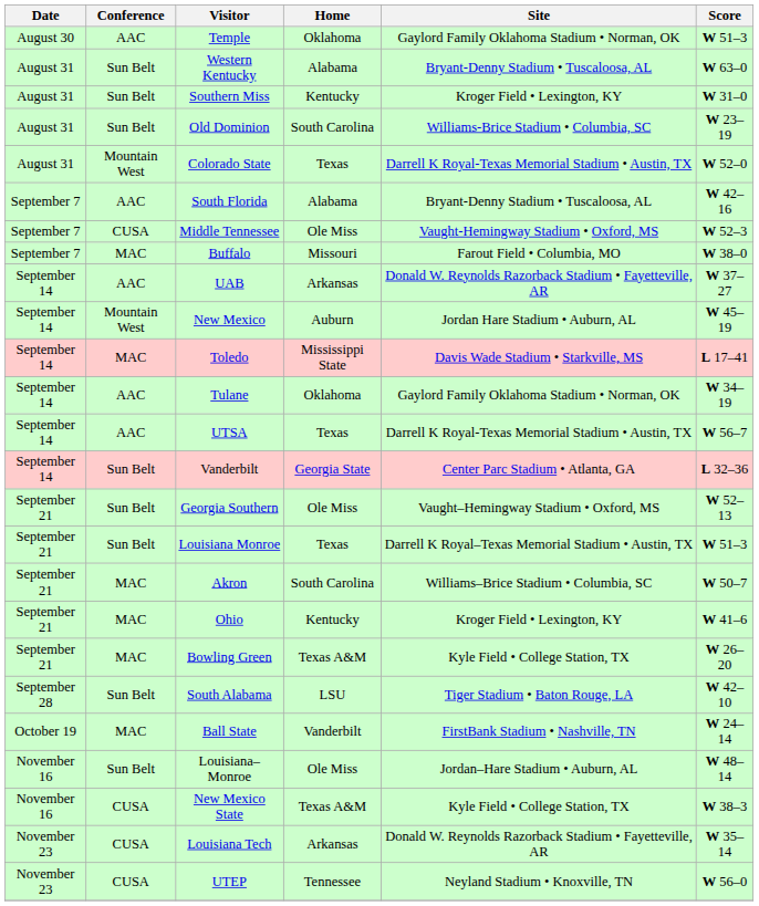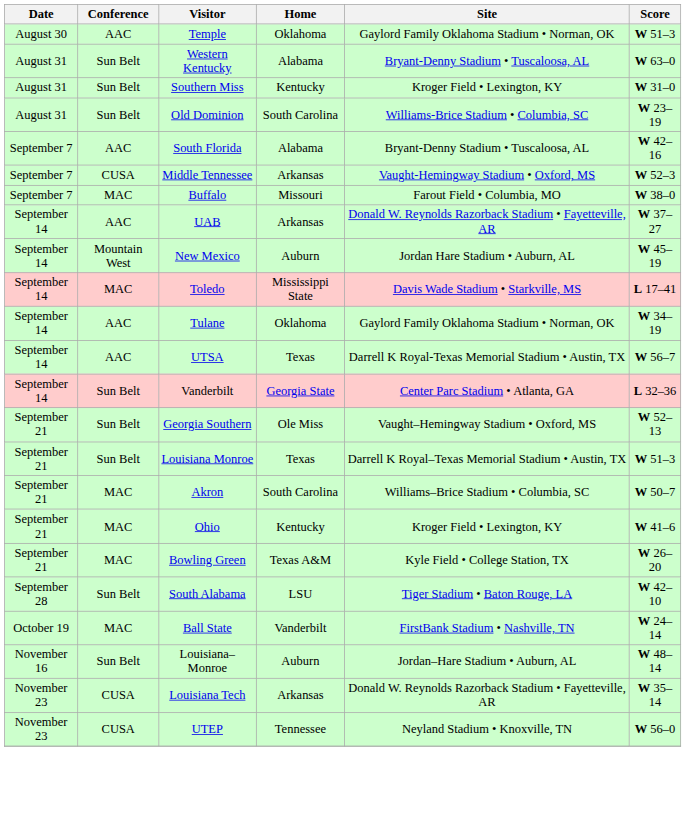 <table class="wikitable" style="text-align:center">
 <tr>
 <th>Date</th>
 <th>Conference</th>
 <th>Visitor</th>
 <th>Home</th>
 <th>Site</th>
 <th>Score</th>
 </tr>
 <tr style="background:#cfc;">
 <td>August 30</td>
 <td>AAC</td>
 <td><a href='#'>Temple</a></td>
 <td> Oklahoma</td>
 <td>Gaylord Family Oklahoma Stadium • Norman, OK</td>
 <td><strong>W</strong> 51–3</td>
 </tr>
 <tr style="background:#cfc;">
 <td>August 31</td>
 <td>Sun Belt</td>
 <td><a href='#'>Western Kentucky</a></td>
 <td> Alabama</td>
 <td><a href='#'>Bryant-Denny Stadium</a> • <a href='#'>Tuscaloosa, AL</a></td>
 <td><strong>W</strong> 63–0</td>
 </tr>
 <tr style="background:#cfc;">
 <td>August 31</td>
 <td>Sun Belt</td>
 <td><a href='#'>Southern Miss</a></td>
 <td>Kentucky</td>
 <td>Kroger Field • Lexington, KY</td>
 <td><strong>W</strong> 31–0</td>
 </tr>
 <tr style="background:#cfc;">
 <td>August 31</td>
 <td>Sun Belt</td>
 <td><a href='#'>Old Dominion</a></td>
 <td>South Carolina</td>
 <td><a href='#'>Williams-Brice Stadium</a> • <a href='#'>Columbia, SC</a></td>
 <td><strong>W</strong> 23–19</td>
 </tr>
 <tr style="background:#cfc;">
-<td>August 31</td>
-<td>Mountain West</td>
-<td><a href='#'>Colorado State</a></td>
-<td> Texas</td>
-<td><a href='#'>Darrell K Royal-Texas Memorial Stadium</a> • <a href='#'>Austin, TX</a></td>
-<td><strong>W</strong> 52–0</td>
-</tr>
-<tr style="background:#cfc;">
 <td>September 7</td>
 <td>AAC</td>
 <td><a href='#'>South Florida</a></td>
 <td> Alabama</td>
 <td>Bryant-Denny Stadium • Tuscaloosa, AL</td>
 <td><strong>W</strong> 42–16</td>
 </tr>
 <tr style="background:#cfc;">
 <td>September 7</td>
 <td>CUSA</td>
 <td><a href='#'>Middle Tennessee</a></td>
-<td> Ole Miss</td>
+<td>Arkansas</td>
 <td><a href='#'>Vaught-Hemingway Stadium</a> • <a href='#'>Oxford, MS</a></td>
 <td><strong>W</strong> 52–3</td>
 </tr>
 <tr style="background:#cfc;">
 <td>September 7</td>
 <td>MAC</td>
 <td><a href='#'>Buffalo</a></td>
 <td> Missouri</td>
 <td>Farout Field • Columbia, MO</td>
 <td><strong>W</strong> 38–0</td>
 </tr>
 <tr style="background:#cfc;">
 <td>September 14</td>
 <td>AAC</td>
 <td><a href='#'>UAB</a></td>
 <td>Arkansas</td>
 <td><a href='#'>Donald W. Reynolds Razorback Stadium</a> • <a href='#'>Fayetteville, AR</a></td>
 <td><strong>W</strong> 37–27</td>
 </tr>
 <tr style="background:#cfc;">
 <td>September 14</td>
 <td>Mountain West</td>
 <td><a href='#'>New Mexico</a></td>
 <td>Auburn</td>
 <td>Jordan Hare Stadium • Auburn, AL</td>
 <td><strong>W</strong> 45–19</td>
 </tr>
 <tr style="background:#fcc;">
 <td>September 14</td>
 <td>MAC</td>
 <td><a href='#'>Toledo</a></td>
 <td>Mississippi State</td>
 <td><a href='#'>Davis Wade Stadium</a> • <a href='#'>Starkville, MS</a></td>
 <td><strong>L</strong> 17–41</td>
 </tr>
 <tr style="background:#cfc;">
 <td>September 14</td>
 <td>AAC</td>
 <td><a href='#'>Tulane</a></td>
 <td> Oklahoma</td>
 <td>Gaylord Family Oklahoma Stadium • Norman, OK</td>
 <td><strong>W</strong> 34–19</td>
 </tr>
 <tr style="background:#cfc;">
 <td>September 14</td>
 <td>AAC</td>
 <td><a href='#'>UTSA</a></td>
 <td> Texas</td>
 <td>Darrell K Royal-Texas Memorial Stadium • Austin, TX</td>
 <td><strong>W</strong> 56–7</td>
 </tr>
 <tr style="background:#fcc;">
 <td>September 14</td>
 <td>Sun Belt</td>
 <td>Vanderbilt</td>
 <td><a href='#'>Georgia State</a></td>
 <td><a href='#'>Center Parc Stadium</a> • Atlanta, GA</td>
 <td><strong>L</strong> 32–36</td>
 </tr>
 <tr style="background:#cfc;">
 <td>September 21</td>
 <td>Sun Belt</td>
 <td><a href='#'>Georgia Southern</a></td>
 <td> Ole Miss</td>
 <td>Vaught–Hemingway Stadium • Oxford, MS</td>
 <td><strong>W</strong> 52–13</td>
 </tr>
 <tr style="background:#cfc;">
 <td>September 21</td>
 <td>Sun Belt</td>
 <td><a href='#'>Louisiana Monroe</a></td>
 <td> Texas</td>
 <td>Darrell K Royal–Texas Memorial Stadium • Austin, TX</td>
 <td><strong>W</strong> 51–3</td>
 </tr>
 <tr style="background:#cfc;">
 <td>September 21</td>
 <td>MAC</td>
 <td><a href='#'>Akron</a></td>
 <td>South Carolina</td>
 <td>Williams–Brice Stadium • Columbia, SC</td>
 <td><strong>W</strong> 50–7</td>
 </tr>
 <tr style="background:#cfc;">
 <td>September 21</td>
 <td>MAC</td>
 <td><a href='#'>Ohio</a></td>
 <td>Kentucky</td>
 <td>Kroger Field • Lexington, KY</td>
 <td><strong>W</strong> 41–6</td>
 </tr>
 <tr style="background:#cfc;">
 <td>September 21</td>
 <td>MAC</td>
 <td><a href='#'>Bowling Green</a></td>
 <td> Texas A&M</td>
 <td>Kyle Field • College Station, TX</td>
 <td><strong>W</strong> 26–20</td>
 </tr>
 <tr style="background:#cfc;">
 <td>September 28</td>
 <td>Sun Belt</td>
 <td><a href='#'>South Alabama</a></td>
 <td> LSU</td>
 <td><a href='#'>Tiger Stadium</a> • <a href='#'>Baton Rouge, LA</a></td>
 <td><strong>W</strong> 42–10</td>
 </tr>
 <tr style="background:#cfc;">
 <td>October 19</td>
 <td>MAC</td>
 <td><a href='#'>Ball State</a></td>
 <td>Vanderbilt</td>
 <td><a href='#'>FirstBank Stadium</a> • <a href='#'>Nashville, TN</a></td>
 <td><strong>W</strong> 24–14</td>
 </tr>
 <tr style="background:#cfc;">
 <td>November 16</td>
 <td>Sun Belt</td>
 <td>Louisiana–Monroe</td>
-<td> Ole Miss</td>
+<td>Auburn</td>
 <td>Jordan–Hare Stadium • Auburn, AL</td>
 <td><strong>W</strong> 48–14</td>
-</tr>
-<tr style="background:#cfc;">
-<td>November 16</td>
-<td>CUSA</td>
-<td><a href='#'>New Mexico State</a></td>
-<td> Texas A&M</td>
-<td>Kyle Field • College Station, TX</td>
-<td><strong>W</strong> 38–3</td>
 </tr>
 <tr style="background:#cfc;">
 <td>November 23</td>
 <td>CUSA</td>
 <td><a href='#'>Louisiana Tech</a></td>
 <td>Arkansas</td>
 <td>Donald W. Reynolds Razorback Stadium • Fayetteville, AR</td>
 <td><strong>W</strong> 35–14</td>
 </tr>
 <tr style="background:#cfc;">
 <td>November 23</td>
 <td>CUSA</td>
 <td><a href='#'>UTEP</a></td>
 <td> Tennessee</td>
 <td>Neyland Stadium • Knoxville, TN</td>
 <td><strong>W</strong> 56–0</td>
 </tr>
 <tr>
 </tr>
 </table>
